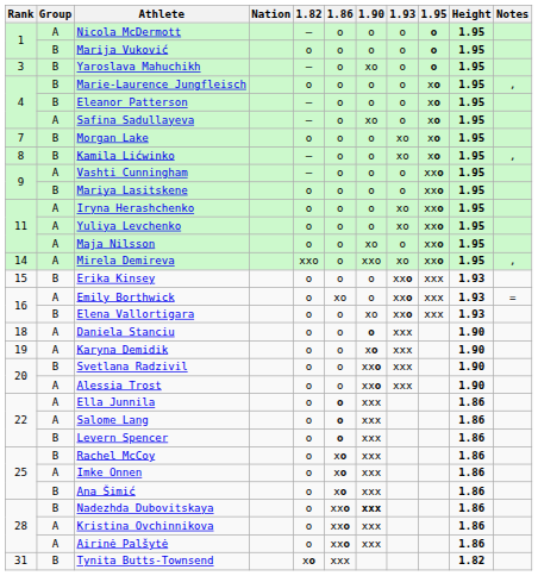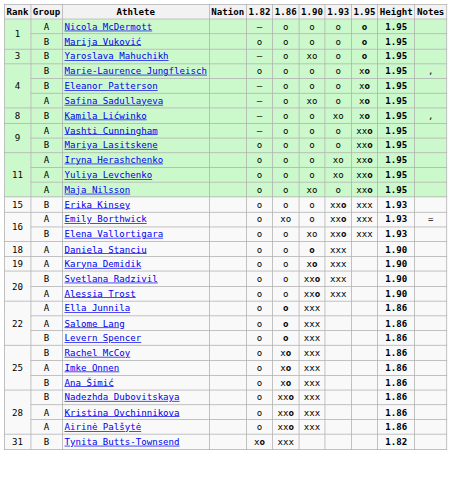 <table class="wikitable sortable" style="text-align:center">
 <tr>
 <th>Rank</th>
 <th>Group</th>
 <th>Athlete</th>
 <th>Nation</th>
 <th>1.82</th>
 <th>1.86</th>
 <th>1.90</th>
 <th>1.93</th>
 <th>1.95</th>
 <th>Height</th>
 <th>Notes</th>
 </tr>
 <tr bgcolor=ccf9cc>
 <td rowspan=2>1</td>
 <td>A</td>
 <td align=left><a href='#'>Nicola McDermott</a></td>
 <td align=left></td>
 <td>—</td>
 <td>o</td>
 <td>o</td>
 <td>o</td>
 <td><strong>o</strong></td>
 <td><strong>1.95</strong></td>
 <td></td>
 </tr>
 <tr bgcolor=ccf9cc>
 <td>B</td>
 <td align=left><a href='#'>Marija Vuković</a></td>
 <td align=left></td>
 <td>o</td>
 <td>o</td>
 <td>o</td>
 <td>o</td>
 <td><strong>o</strong></td>
 <td><strong>1.95</strong></td>
 <td></td>
 </tr>
 <tr bgcolor=ccf9cc>
 <td>3</td>
 <td>B</td>
 <td align=left><a href='#'>Yaroslava Mahuchikh</a></td>
 <td align=left></td>
 <td>—</td>
 <td>o</td>
 <td>xo</td>
 <td>o</td>
 <td><strong>o</strong></td>
 <td><strong>1.95</strong></td>
 <td></td>
 </tr>
 <tr bgcolor=ccf9cc>
 <td rowspan=3>4</td>
 <td>B</td>
 <td align=left><a href='#'>Marie-Laurence Jungfleisch</a></td>
 <td align=left></td>
 <td>o</td>
 <td>o</td>
 <td>o</td>
 <td>o</td>
 <td>x<strong>o</strong></td>
 <td><strong>1.95</strong></td>
 <td>, </td>
 </tr>
 <tr bgcolor=ccf9cc>
 <td>B</td>
 <td align=left><a href='#'>Eleanor Patterson</a></td>
 <td align=left></td>
 <td>—</td>
 <td>o</td>
 <td>o</td>
 <td>o</td>
 <td>x<strong>o</strong></td>
 <td><strong>1.95</strong></td>
 <td></td>
 </tr>
 <tr bgcolor=ccf9cc>
 <td>A</td>
 <td align=left><a href='#'>Safina Sadullayeva</a></td>
 <td align=left></td>
 <td>—</td>
 <td>o</td>
 <td>xo</td>
 <td>o</td>
 <td>x<strong>o</strong></td>
 <td><strong>1.95</strong></td>
 <td></td>
 </tr>
 <tr bgcolor=ccf9cc>
-<td>7</td>
-<td>B</td>
-<td align=left><a href='#'>Morgan Lake</a></td>
-<td align=left></td>
-<td>o</td>
-<td>o</td>
-<td>o</td>
-<td>xo</td>
-<td>x<strong>o</strong></td>
-<td><strong>1.95</strong></td>
-<td></td>
-</tr>
-<tr bgcolor=ccf9cc>
 <td>8</td>
 <td>B</td>
 <td align=left><a href='#'>Kamila Lićwinko</a></td>
 <td align=left></td>
 <td>—</td>
 <td>o</td>
 <td>o</td>
 <td>xo</td>
 <td>x<strong>o</strong></td>
 <td><strong>1.95</strong></td>
 <td>, </td>
 </tr>
 <tr bgcolor=ccf9cc>
 <td rowspan=2>9</td>
 <td>A</td>
 <td align=left><a href='#'>Vashti Cunningham</a></td>
 <td align=left></td>
 <td>—</td>
 <td>o</td>
 <td>o</td>
 <td>o</td>
 <td>xx<strong>o</strong></td>
 <td><strong>1.95</strong></td>
 <td></td>
 </tr>
 <tr bgcolor=ccf9cc>
 <td>B</td>
 <td align=left><a href='#'>Mariya Lasitskene</a></td>
 <td align=left></td>
 <td>o</td>
 <td>o</td>
 <td>o</td>
 <td>o</td>
 <td>xx<strong>o</strong></td>
 <td><strong>1.95</strong></td>
 <td></td>
 </tr>
 <tr bgcolor=ccf9cc>
 <td rowspan=3>11</td>
 <td>A</td>
 <td align=left><a href='#'>Iryna Herashchenko</a></td>
 <td align=left></td>
 <td>o</td>
 <td>o</td>
 <td>o</td>
 <td>xo</td>
 <td>xx<strong>o</strong></td>
 <td><strong>1.95</strong></td>
 <td></td>
 </tr>
 <tr bgcolor=ccf9cc>
 <td>A</td>
 <td align=left><a href='#'>Yuliya Levchenko</a></td>
 <td align=left></td>
 <td>o</td>
 <td>o</td>
 <td>o</td>
 <td>xo</td>
 <td>xx<strong>o</strong></td>
 <td><strong>1.95</strong></td>
 <td></td>
 </tr>
 <tr bgcolor=ccf9cc>
 <td>A</td>
 <td align=left><a href='#'>Maja Nilsson</a></td>
 <td align=left></td>
 <td>o</td>
 <td>o</td>
 <td>xo</td>
 <td>o</td>
 <td>xx<strong>o</strong></td>
 <td><strong>1.95</strong></td>
 <td></td>
-</tr>
-<tr bgcolor=ccf9cc>
-<td>14</td>
-<td>A</td>
-<td align=left><a href='#'>Mirela Demireva</a></td>
-<td align=left></td>
-<td>xxo</td>
-<td>o</td>
-<td>xxo</td>
-<td>xo</td>
-<td>xx<strong>o</strong></td>
-<td><strong>1.95</strong></td>
-<td>, </td>
 </tr>
 <tr>
 <td>15</td>
 <td>B</td>
 <td align=left><a href='#'>Erika Kinsey</a></td>
 <td align=left></td>
 <td>o</td>
 <td>o</td>
 <td>o</td>
 <td>xx<strong>o</strong></td>
 <td>xxx</td>
 <td><strong>1.93</strong></td>
 <td></td>
 </tr>
 <tr>
 <td rowspan=2>16</td>
 <td>A</td>
 <td align=left><a href='#'>Emily Borthwick</a></td>
 <td align=left></td>
 <td>o</td>
 <td>xo</td>
 <td>o</td>
 <td>xx<strong>o</strong></td>
 <td>xxx</td>
 <td><strong>1.93</strong></td>
 <td>=</td>
 </tr>
 <tr>
 <td>B</td>
 <td align=left><a href='#'>Elena Vallortigara</a></td>
 <td align=left></td>
 <td>o</td>
 <td>o</td>
 <td>xo</td>
 <td>xx<strong>o</strong></td>
 <td>xxx</td>
 <td><strong>1.93</strong></td>
 <td></td>
 </tr>
 <tr>
 <td>18</td>
 <td>A</td>
 <td align=left><a href='#'>Daniela Stanciu</a></td>
 <td align=left></td>
 <td>o</td>
 <td>o</td>
 <td><strong>o</strong></td>
 <td>xxx</td>
 <td></td>
 <td><strong>1.90</strong></td>
 <td></td>
 </tr>
 <tr>
 <td>19</td>
 <td>A</td>
 <td align=left><a href='#'>Karyna Demidik</a></td>
 <td align=left></td>
 <td>o</td>
 <td>o</td>
 <td>x<strong>o</strong></td>
 <td>xxx</td>
 <td></td>
 <td><strong>1.90</strong></td>
 <td></td>
 </tr>
 <tr>
 <td rowspan=2>20</td>
 <td>B</td>
 <td align=left><a href='#'>Svetlana Radzivil</a></td>
 <td align=left></td>
 <td>o</td>
 <td>o</td>
 <td>xx<strong>o</strong></td>
 <td>xxx</td>
 <td></td>
 <td><strong>1.90</strong></td>
 <td></td>
 </tr>
 <tr>
 <td>A</td>
 <td align=left><a href='#'>Alessia Trost</a></td>
 <td align=left></td>
 <td>o</td>
 <td>o</td>
 <td>xx<strong>o</strong></td>
 <td>xxx</td>
 <td></td>
 <td><strong>1.90</strong></td>
 <td></td>
 </tr>
 <tr>
 <td rowspan=3>22</td>
 <td>A</td>
 <td align=left><a href='#'>Ella Junnila</a></td>
 <td align=left></td>
 <td>o</td>
 <td><strong>o</strong></td>
 <td>xxx</td>
 <td></td>
 <td></td>
 <td><strong>1.86</strong></td>
 <td></td>
 </tr>
 <tr>
 <td>A</td>
 <td align=left><a href='#'>Salome Lang</a></td>
 <td align=left></td>
 <td>o</td>
 <td><strong>o</strong></td>
 <td>xxx</td>
 <td></td>
 <td></td>
 <td><strong>1.86</strong></td>
 <td></td>
 </tr>
 <tr>
 <td>B</td>
 <td align=left><a href='#'>Levern Spencer</a></td>
 <td align=left></td>
 <td>o</td>
 <td><strong>o</strong></td>
 <td>xxx</td>
 <td></td>
 <td></td>
 <td><strong>1.86</strong></td>
 <td></td>
 </tr>
 <tr>
 <td rowspan=3>25</td>
 <td>B</td>
 <td align=left><a href='#'>Rachel McCoy</a></td>
 <td align=left></td>
 <td>o</td>
 <td>x<strong>o</strong></td>
 <td>xxx</td>
 <td></td>
 <td></td>
 <td><strong>1.86</strong></td>
 <td></td>
 </tr>
 <tr>
 <td>A</td>
 <td align=left><a href='#'>Imke Onnen</a></td>
 <td align=left></td>
 <td>o</td>
 <td>x<strong>o</strong></td>
 <td>xxx</td>
 <td></td>
 <td></td>
 <td><strong>1.86</strong></td>
 <td></td>
 </tr>
 <tr>
 <td>B</td>
 <td align=left><a href='#'>Ana Šimić</a></td>
 <td align=left></td>
 <td>o</td>
 <td>x<strong>o</strong></td>
 <td>xxx</td>
 <td></td>
 <td></td>
 <td><strong>1.86</strong></td>
 <td></td>
 </tr>
 <tr>
 <td rowspan=3>28</td>
 <td>B</td>
 <td align=left><a href='#'>Nadezhda Dubovitskaya</a></td>
 <td align=left></td>
 <td>o</td>
 <td>xx<strong>o</strong></td>
-<td><strong>xxx</strong></td>
+<td>xxx</td>
 <td></td>
 <td></td>
 <td><strong>1.86</strong></td>
 <td></td>
 </tr>
 <tr>
 <td>A</td>
 <td align=left><a href='#'>Kristina Ovchinnikova</a></td>
 <td align=left></td>
 <td>o</td>
 <td>xx<strong>o</strong></td>
 <td>xxx</td>
 <td></td>
 <td></td>
 <td><strong>1.86</strong></td>
 <td></td>
 </tr>
 <tr>
 <td>A</td>
 <td align=left><a href='#'>Airinė Palšytė</a></td>
 <td align=left></td>
 <td>o</td>
 <td>xx<strong>o</strong></td>
 <td>xxx</td>
 <td></td>
 <td></td>
 <td><strong>1.86</strong></td>
 <td></td>
 </tr>
 <tr>
 <td>31</td>
 <td>B</td>
 <td align=left><a href='#'>Tynita Butts-Townsend</a></td>
 <td align=left></td>
 <td>x<strong>o</strong></td>
 <td>xxx</td>
 <td></td>
 <td></td>
 <td></td>
 <td><strong>1.82</strong></td>
 <td></td>
 </tr>
 </table>
